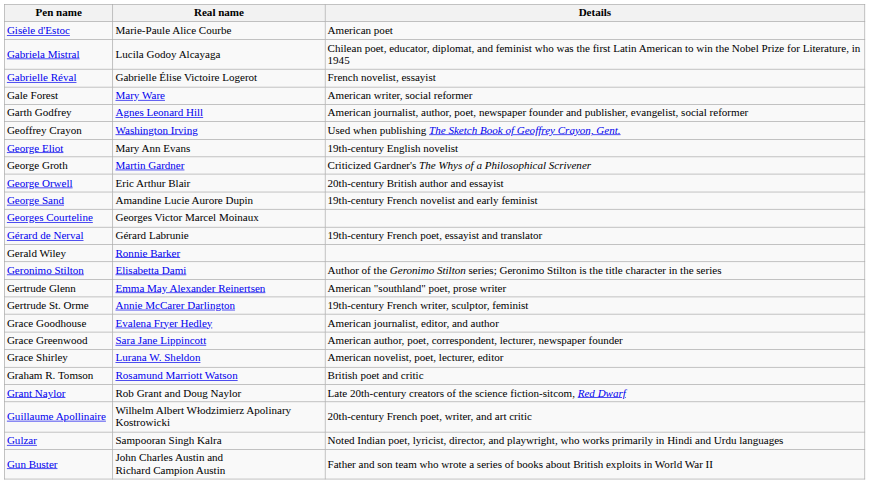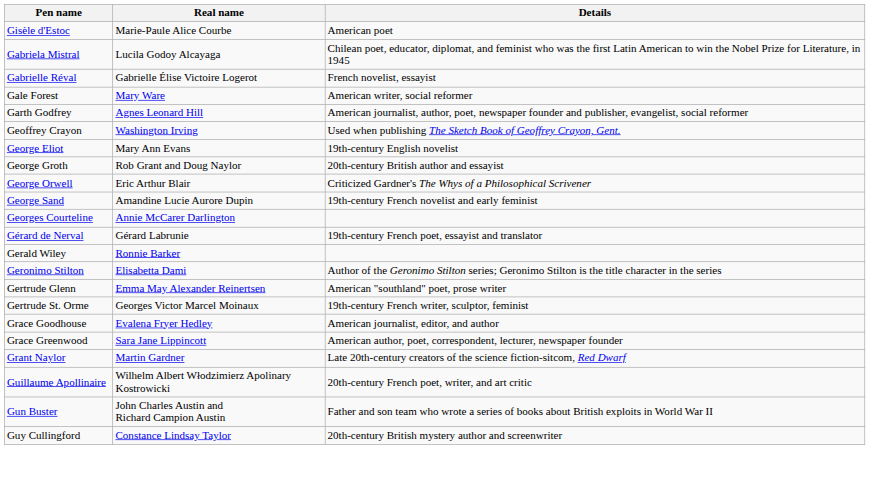 <table class="wikitable sortable">
 <tr>
 <th style="width:150px;">Pen name</th>
 <th style="width:300px;">Real name</th>
 <th class=unsortable>Details</th>
 </tr>
 <tr>
 <td><a href='#'>Gisèle d'Estoc</a></td>
 <td>Marie-Paule Alice Courbe</td>
 <td>American poet</td>
 </tr>
 <tr>
 <td><a href='#'>Gabriela Mistral</a></td>
 <td>Lucila Godoy Alcayaga</td>
 <td>Chilean poet, educator, diplomat, and feminist who was the first Latin American to win the Nobel Prize for Literature, in 1945</td>
 </tr>
 <tr>
 <td><a href='#'>Gabrielle Réval</a></td>
 <td>Gabrielle Élise Victoire Logerot</td>
 <td>French novelist, essayist</td>
 </tr>
 <tr>
 <td>Gale Forest</td>
 <td><a href='#'>Mary Ware</a></td>
 <td>American writer, social reformer</td>
 </tr>
 <tr>
 <td>Garth Godfrey</td>
 <td><a href='#'>Agnes Leonard Hill</a></td>
 <td>American journalist, author, poet, newspaper founder and publisher, evangelist, social reformer</td>
 </tr>
 <tr>
 <td>Geoffrey Crayon</td>
 <td><a href='#'>Washington Irving</a></td>
 <td>Used when publishing <em><a href='#'>The Sketch Book of Geoffrey Crayon, Gent.</a></em></td>
 </tr>
 <tr>
 <td><a href='#'>George Eliot</a></td>
 <td>Mary Ann Evans</td>
 <td>19th-century English novelist</td>
 </tr>
 <tr>
 <td>George Groth</td>
-<td><a href='#'>Martin Gardner</a></td>
-<td>Criticized Gardner's <em>The Whys of a Philosophical Scrivener</em></td>
+<td>Rob Grant and Doug Naylor</td>
+<td>20th-century British author and essayist</td>
 </tr>
 <tr>
 <td><a href='#'>George Orwell</a></td>
 <td>Eric Arthur Blair</td>
-<td>20th-century British author and essayist</td>
+<td>Criticized Gardner's <em>The Whys of a Philosophical Scrivener</em></td>
 </tr>
 <tr>
 <td><a href='#'>George Sand</a></td>
 <td>Amandine Lucie Aurore Dupin</td>
 <td>19th-century French novelist and early feminist</td>
 </tr>
 <tr>
 <td><a href='#'>Georges Courteline</a></td>
-<td>Georges Victor Marcel Moinaux</td>
+<td><a href='#'>Annie McCarer Darlington</a></td>
 <td></td>
 </tr>
 <tr>
 <td><a href='#'>Gérard de Nerval</a></td>
 <td>Gérard Labrunie</td>
 <td>19th-century French poet, essayist and translator</td>
 </tr>
 <tr>
 <td>Gerald Wiley</td>
 <td><a href='#'>Ronnie Barker</a></td>
 <td></td>
 </tr>
 <tr>
 <td><a href='#'>Geronimo Stilton</a></td>
 <td><a href='#'>Elisabetta Dami</a></td>
 <td>Author of the <em>Geronimo Stilton</em> series; Geronimo Stilton is the title character in the series</td>
 </tr>
 <tr>
 <td>Gertrude Glenn</td>
 <td><a href='#'>Emma May Alexander Reinertsen</a></td>
 <td>American "southland" poet, prose writer</td>
 </tr>
 <tr>
 <td>Gertrude St. Orme</td>
-<td><a href='#'>Annie McCarer Darlington</a></td>
+<td>Georges Victor Marcel Moinaux</td>
 <td>19th-century French writer, sculptor, feminist</td>
 </tr>
 <tr>
 <td>Grace Goodhouse</td>
 <td><a href='#'>Evalena Fryer Hedley</a></td>
 <td>American journalist, editor, and author</td>
 </tr>
 <tr>
 <td>Grace Greenwood</td>
 <td><a href='#'>Sara Jane Lippincott</a></td>
 <td>American author, poet, correspondent, lecturer, newspaper founder</td>
 </tr>
 <tr>
-<td>Grace Shirley</td>
-<td><a href='#'>Lurana W. Sheldon</a></td>
-<td>American novelist, poet, lecturer, editor</td>
-</tr>
-<tr>
-<td>Graham R. Tomson</td>
-<td><a href='#'>Rosamund Marriott Watson</a></td>
-<td>British poet and critic</td>
-</tr>
-<tr>
 <td><a href='#'>Grant Naylor</a></td>
-<td>Rob Grant and Doug Naylor</td>
+<td><a href='#'>Martin Gardner</a></td>
 <td>Late 20th-century creators of the science fiction-sitcom, <em><a href='#'>Red Dwarf</a></em></td>
 </tr>
 <tr>
 <td><a href='#'>Guillaume Apollinaire</a></td>
 <td>Wilhelm Albert Włodzimierz Apolinary Kostrowicki</td>
 <td>20th-century French poet, writer, and art critic</td>
 </tr>
 <tr>
-<td><a href='#'>Gulzar</a></td>
-<td>Sampooran Singh Kalra</td>
-<td>Noted Indian poet, lyricist, director, and playwright, who works primarily in Hindi and Urdu languages</td>
-</tr>
-<tr>
 <td><a href='#'>Gun Buster</a></td>
 <td>John Charles Austin and <br> Richard Campion Austin</td>
 <td>Father and son team who wrote a series of books about British exploits in World War II</td>
 </tr>
+<tr>
+<td>Guy Cullingford</td>
+<td><a href='#'>Constance Lindsay Taylor</a></td>
+<td>20th-century British mystery author and screenwriter</td>
+</tr>
 </table>
